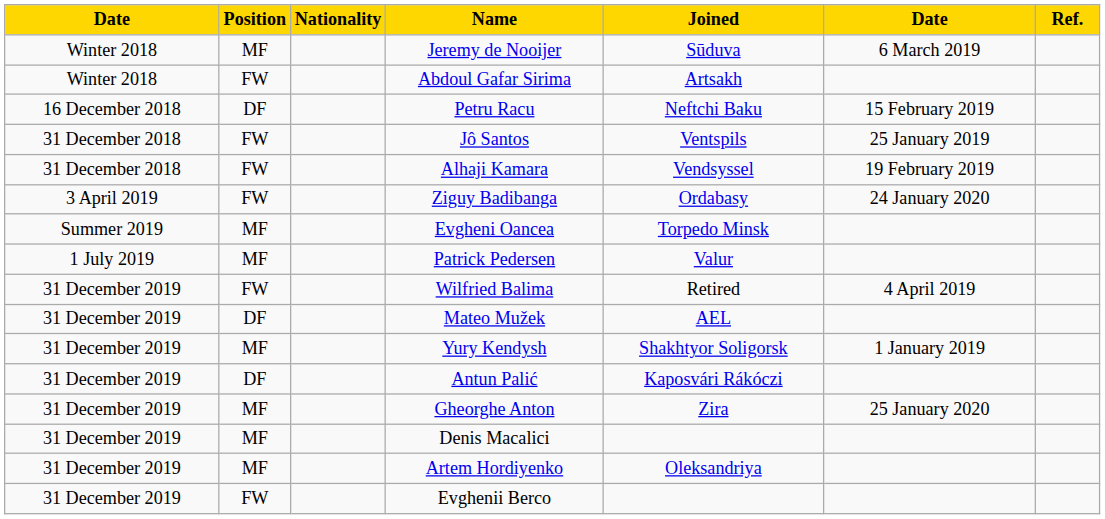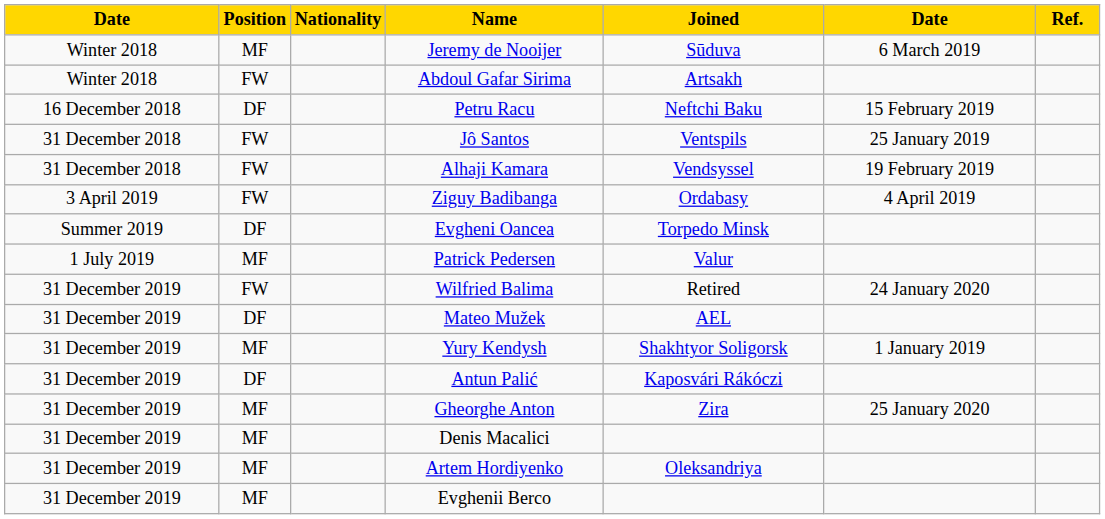 <table class="wikitable"  style="text-align:center; font-size:90%; ">
 <tr>
 <th style="background:gold; color:black; width:200px;">Date</th>
 <th style="background:gold; color:black; width:50px;">Position</th>
 <th style="background:gold; color:black; width:50px;">Nationality</th>
 <th style="background:gold; color:black; width:200px;">Name</th>
 <th style="background:gold; color:black; width:200px;">Joined</th>
 <th style="background:gold; color:black; width:200px;">Date</th>
 <th style="background:gold; color:black; width:50px;">Ref.</th>
 </tr>
 <tr>
 <td>Winter 2018</td>
 <td>MF</td>
 <td></td>
 <td><a href='#'>Jeremy de Nooijer</a></td>
 <td><a href='#'>Sūduva</a></td>
 <td>6 March 2019</td>
 <td></td>
 </tr>
 <tr>
 <td>Winter 2018</td>
 <td>FW</td>
 <td></td>
 <td><a href='#'>Abdoul Gafar Sirima</a></td>
 <td><a href='#'>Artsakh</a></td>
 <td></td>
 <td></td>
 </tr>
 <tr>
 <td>16 December 2018</td>
 <td>DF</td>
 <td></td>
 <td><a href='#'>Petru Racu</a></td>
 <td><a href='#'>Neftchi Baku</a></td>
 <td>15 February 2019</td>
 <td></td>
 </tr>
 <tr>
 <td>31 December 2018</td>
 <td>FW</td>
 <td></td>
 <td><a href='#'>Jô Santos</a></td>
 <td><a href='#'>Ventspils</a></td>
 <td>25 January 2019</td>
 <td></td>
 </tr>
 <tr>
 <td>31 December 2018</td>
 <td>FW</td>
 <td></td>
 <td><a href='#'>Alhaji Kamara</a></td>
 <td><a href='#'>Vendsyssel</a></td>
 <td>19 February 2019</td>
 <td></td>
 </tr>
 <tr>
 <td>3 April 2019</td>
 <td>FW</td>
 <td></td>
 <td><a href='#'>Ziguy Badibanga</a></td>
 <td><a href='#'>Ordabasy</a></td>
-<td>24 January 2020</td>
+<td>4 April 2019</td>
 <td></td>
 </tr>
 <tr>
 <td>Summer 2019</td>
-<td>MF</td>
+<td>DF</td>
 <td></td>
 <td><a href='#'>Evgheni Oancea</a></td>
 <td><a href='#'>Torpedo Minsk</a></td>
 <td></td>
 <td></td>
 </tr>
 <tr>
 <td>1 July 2019</td>
 <td>MF</td>
 <td></td>
 <td><a href='#'>Patrick Pedersen</a></td>
 <td><a href='#'>Valur</a></td>
 <td></td>
 <td></td>
 </tr>
 <tr>
 <td>31 December 2019</td>
 <td>FW</td>
 <td></td>
 <td><a href='#'>Wilfried Balima</a></td>
 <td>Retired</td>
-<td>4 April 2019</td>
+<td>24 January 2020</td>
 <td></td>
 </tr>
 <tr>
 <td>31 December 2019</td>
 <td>DF</td>
 <td></td>
 <td><a href='#'>Mateo Mužek</a></td>
 <td><a href='#'>AEL</a></td>
 <td></td>
 <td></td>
 </tr>
 <tr>
 <td>31 December 2019</td>
 <td>MF</td>
 <td></td>
 <td><a href='#'>Yury Kendysh</a></td>
 <td><a href='#'>Shakhtyor Soligorsk</a></td>
 <td>1 January 2019</td>
 <td></td>
 </tr>
 <tr>
 <td>31 December 2019</td>
 <td>DF</td>
 <td></td>
 <td><a href='#'>Antun Palić</a></td>
 <td><a href='#'>Kaposvári Rákóczi</a></td>
 <td></td>
 <td></td>
 </tr>
 <tr>
 <td>31 December 2019</td>
 <td>MF</td>
 <td></td>
 <td><a href='#'>Gheorghe Anton</a></td>
 <td><a href='#'>Zira</a></td>
 <td>25 January 2020</td>
 <td></td>
 </tr>
 <tr>
 <td>31 December 2019</td>
 <td>MF</td>
 <td></td>
 <td>Denis Macalici</td>
 <td></td>
 <td></td>
 <td></td>
 </tr>
 <tr>
 <td>31 December 2019</td>
 <td>MF</td>
 <td></td>
 <td><a href='#'>Artem Hordiyenko</a></td>
 <td><a href='#'>Oleksandriya</a></td>
 <td></td>
 <td></td>
 </tr>
 <tr>
 <td>31 December 2019</td>
-<td>FW</td>
+<td>MF</td>
 <td></td>
 <td>Evghenii Berco</td>
 <td></td>
 <td></td>
 <td></td>
 </tr>
 </table>
